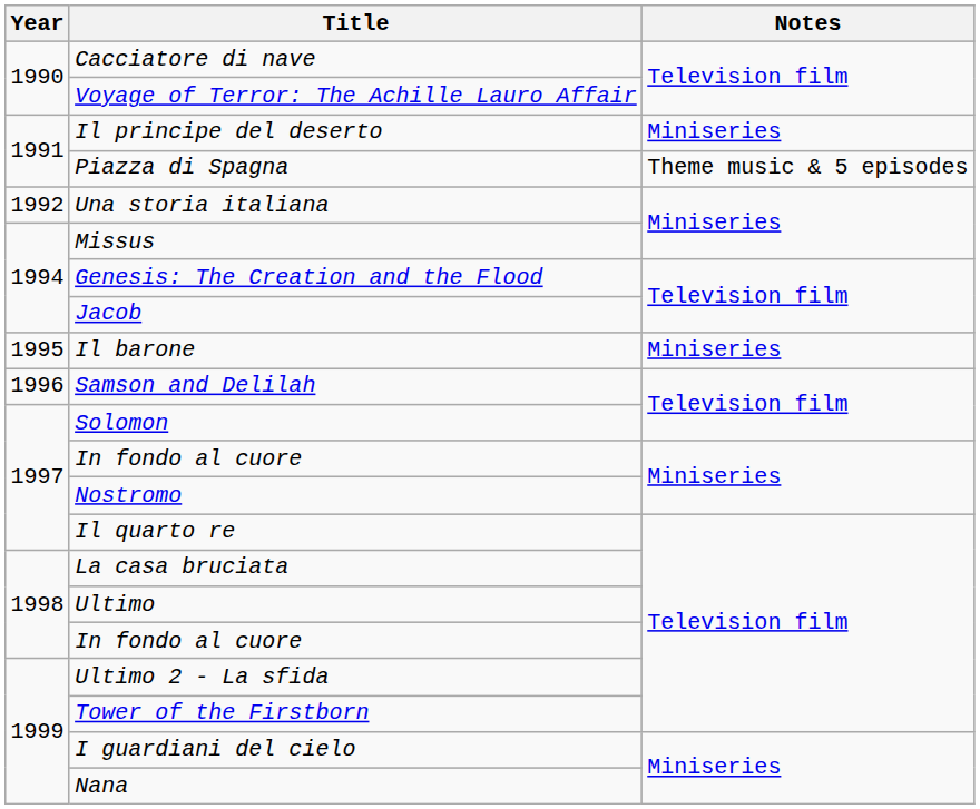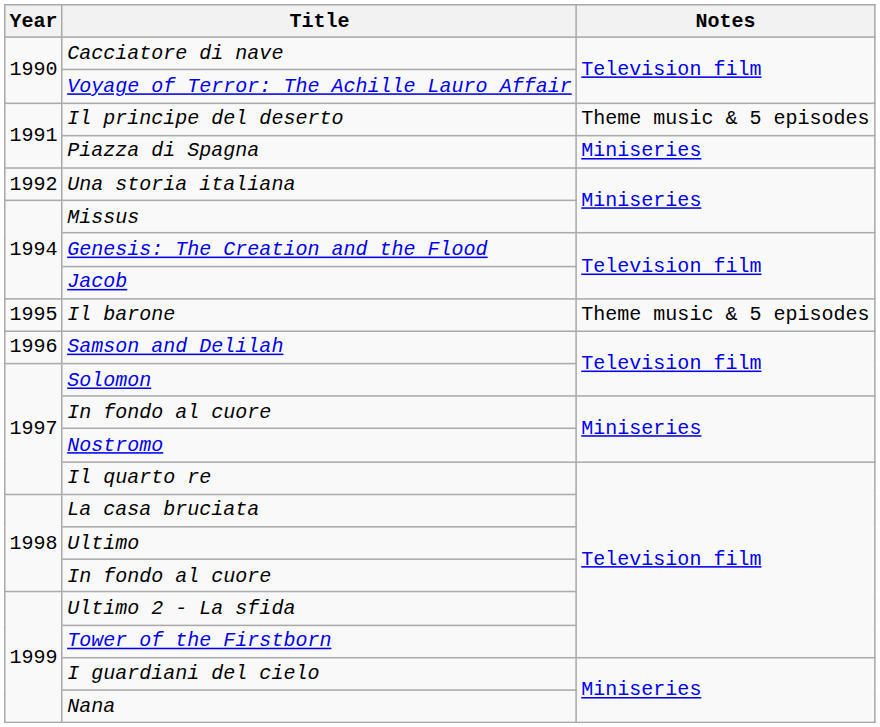 <table class="wikitable sortable">
 <tr>
 <th>Year</th>
 <th>Title</th>
 <th>Notes</th>
 </tr>
 <tr>
 <td rowspan="2">1990</td>
 <td><em>Cacciatore di nave</em></td>
 <td rowspan="2"><a href='#'>Television film</a></td>
 </tr>
 <tr>
 <td><em><a href='#'>Voyage of Terror: The Achille Lauro Affair</a></em></td>
 </tr>
 <tr>
 <td rowspan="2">1991</td>
 <td><em>Il principe del deserto</em></td>
-<td><a href='#'>Miniseries</a></td>
+<td>Theme music & 5 episodes</td>
 </tr>
 <tr>
 <td><em>Piazza di Spagna</em></td>
-<td>Theme music & 5 episodes</td>
+<td><a href='#'>Miniseries</a></td>
 </tr>
 <tr>
 <td>1992</td>
 <td><em>Una storia italiana</em></td>
 <td rowspan="2"><a href='#'>Miniseries</a></td>
 </tr>
 <tr>
 <td rowspan="3">1994</td>
 <td><em>Missus</em></td>
 </tr>
 <tr>
 <td><em><a href='#'>Genesis: The Creation and the Flood</a></em></td>
 <td rowspan="2"><a href='#'>Television film</a></td>
 </tr>
 <tr>
 <td><a href='#'><em>Jacob</em></a></td>
 </tr>
 <tr>
 <td>1995</td>
 <td><em>Il barone</em></td>
-<td><a href='#'>Miniseries</a></td>
+<td>Theme music & 5 episodes</td>
 </tr>
 <tr>
 <td>1996</td>
 <td><a href='#'><em>Samson and Delilah</em></a></td>
 <td rowspan="2"><a href='#'>Television film</a></td>
 </tr>
 <tr>
 <td rowspan="4">1997</td>
 <td><a href='#'><em>Solomon</em></a></td>
 </tr>
 <tr>
 <td><em>In fondo al cuore</em></td>
 <td rowspan="2"><a href='#'>Miniseries</a></td>
 </tr>
 <tr>
 <td><em><a href='#'>Nostromo</a></em></td>
 </tr>
 <tr>
 <td><em>Il quarto re</em></td>
 <td rowspan="6"><a href='#'>Television film</a></td>
 </tr>
 <tr>
 <td rowspan="3">1998</td>
 <td><em>La casa bruciata</em></td>
 </tr>
 <tr>
 <td><em>Ultimo</em></td>
 </tr>
 <tr>
 <td><em>In fondo al cuore</em></td>
 </tr>
 <tr>
 <td rowspan="4">1999</td>
 <td><em>Ultimo 2 - La sfida</em></td>
 </tr>
 <tr>
 <td><em><a href='#'>Tower of the Firstborn</a></em></td>
 </tr>
 <tr>
 <td><em>I guardiani del cielo</em></td>
 <td rowspan="2"><a href='#'>Miniseries</a></td>
 </tr>
 <tr>
 <td><em>Nana</em></td>
 </tr>
 </table>
